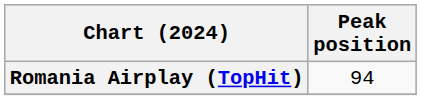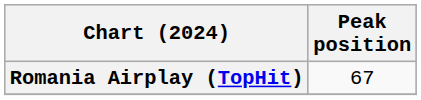 <table class="wikitable plainrowheaders" style="text-align:center">
 <tr>
 <th scope="col">Chart (2024)</th>
 <th scope="col">Peak<br>position</th>
 </tr>
 <tr>
 <th scope="row">Romania Airplay (<a href='#'>TopHit</a>)</th>
-<td>94</td>
+<td>67</td>
 </tr>
 <tr>
 </tr>
 </table>
